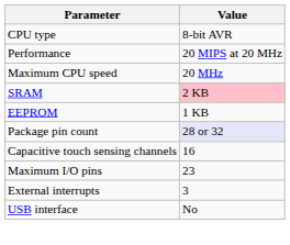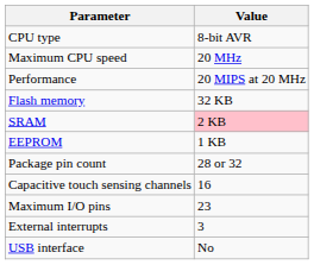 <table class="wikitable">
 <tr>
 <th>Parameter</th>
 <th>Value</th>
 </tr>
 <tr>
 <td>CPU type</td>
 <td>8-bit AVR</td>
 </tr>
 <tr>
+<td>Maximum CPU speed</td>
+<td>20 <a href='#'>MHz</a></td>
+</tr>
+<tr>
 <td>Performance</td>
 <td>20 <a href='#'>MIPS</a> at 20 MHz</td>
 </tr>
 <tr>
-<td>Maximum CPU speed</td>
-<td>20 <a href='#'>MHz</a></td>
+<td><a href='#'>Flash memory</a></td>
+<td>32 KB</td>
 </tr>
 <tr>
 <td><a href='#'>SRAM</a></td>
 <td style="background: pink;">2 KB</td>
 </tr>
 <tr>
 <td><a href='#'>EEPROM</a></td>
 <td>1 KB</td>
 </tr>
 <tr>
 <td>Package pin count</td>
-<td style="background: lavender;">28 or 32</td>
+<td>28 or 32</td>
 </tr>
 <tr>
 <td>Capacitive touch sensing channels</td>
 <td>16</td>
 </tr>
 <tr>
 <td>Maximum I/O pins</td>
 <td>23</td>
 </tr>
 <tr>
 <td>External interrupts</td>
 <td>3</td>
 </tr>
 <tr>
 <td><a href='#'>USB</a> interface</td>
 <td>No</td>
 </tr>
 </table>
